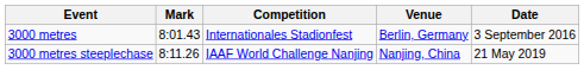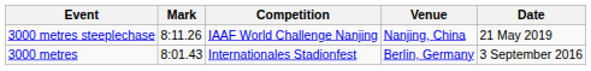 <table class=wikitable>
 <tr>
 <th>Event</th>
 <th>Mark</th>
 <th>Competition</th>
 <th>Venue</th>
 <th>Date</th>
 </tr>
 <tr>
+<td><a href='#'>3000 metres steeplechase</a></td>
+<td>8:11.26</td>
+<td><a href='#'>IAAF World Challenge Nanjing</a></td>
+<td><a href='#'>Nanjing, China</a></td>
+<td>21 May 2019</td>
+</tr>
+<tr>
 <td><a href='#'>3000 metres</a></td>
 <td>8:01.43</td>
 <td><a href='#'>Internationales Stadionfest</a></td>
 <td><a href='#'>Berlin, Germany</a></td>
 <td>3 September 2016</td>
 </tr>
-<tr>
-<td><a href='#'>3000 metres steeplechase</a></td>
-<td>8:11.26</td>
-<td><a href='#'>IAAF World Challenge Nanjing</a></td>
-<td><a href='#'>Nanjing, China</a></td>
-<td>21 May 2019</td>
-</tr>
 </table>
